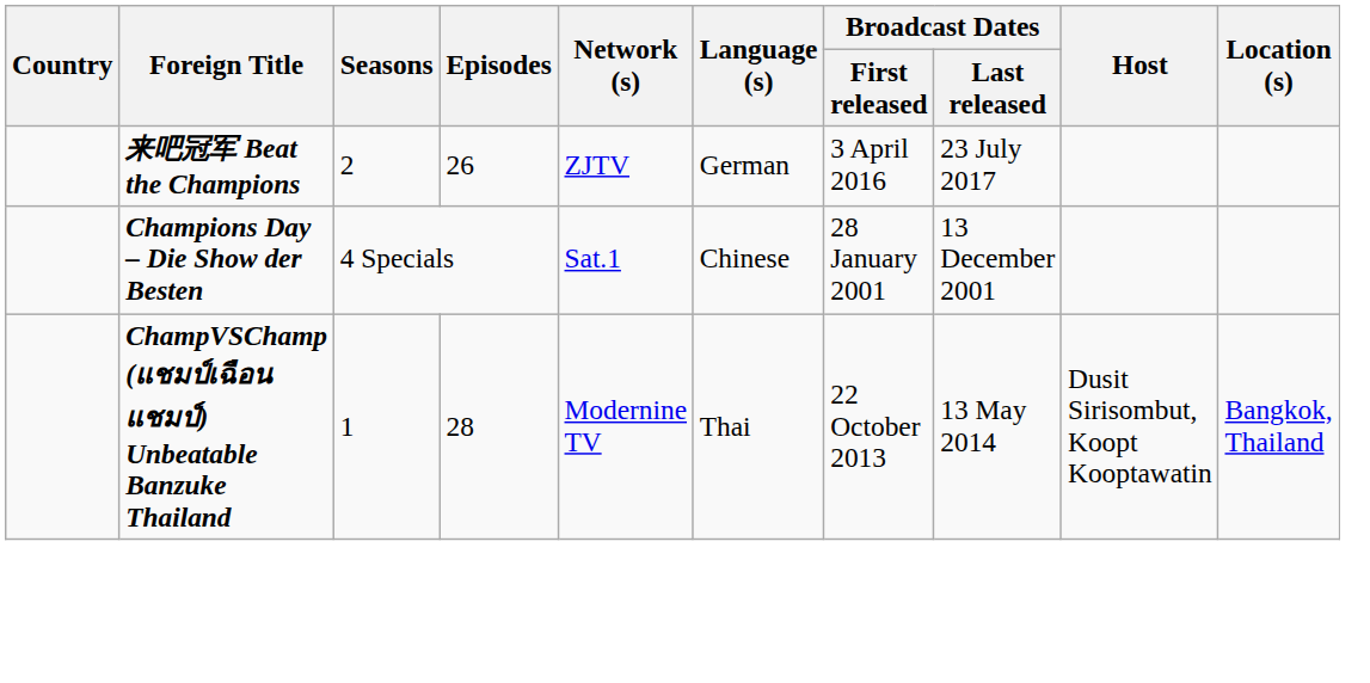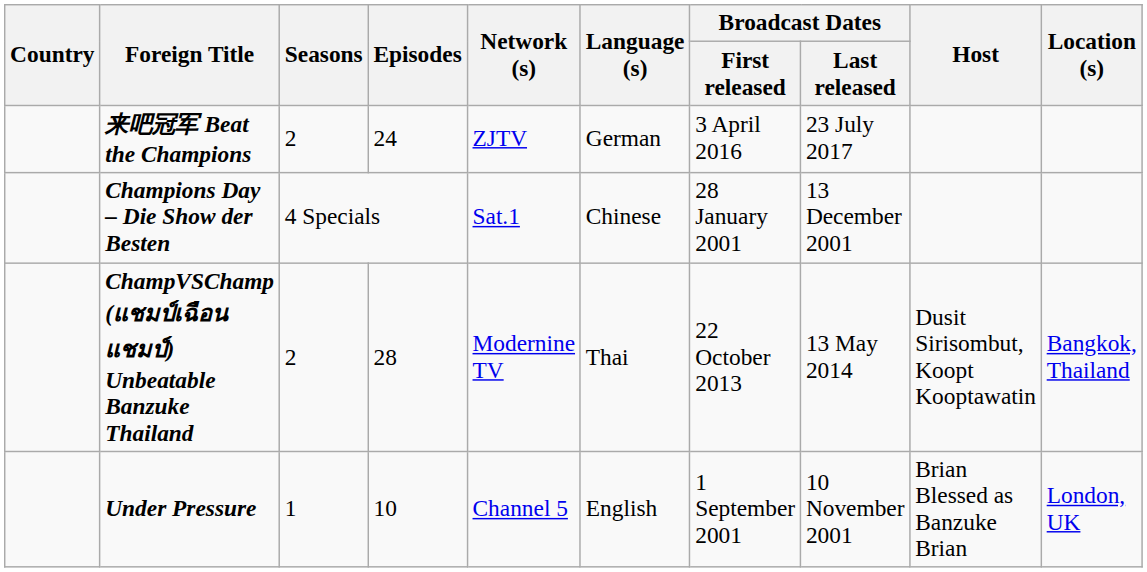 <table class="wikitable defaultcenter" style="margin-right:0">
 <tr>
 <th rowspan="2">Country</th>
 <th rowspan="2">Foreign Title</th>
 <th rowspan="2">Seasons</th>
 <th rowspan="2">Episodes</th>
 <th rowspan="2">Network (s)</th>
 <th rowspan="2">Language (s)</th>
 <th colspan="2">Broadcast Dates</th>
 <th rowspan="2">Host</th>
 <th rowspan="2">Location (s)</th>
 </tr>
 <tr>
 <th>First released</th>
 <th>Last released</th>
 </tr>
 <tr>
 <td></td>
 <td><strong><em>来吧冠军 Beat the Champions</em></strong></td>
 <td>2</td>
-<td>26</td>
+<td>24</td>
 <td><a href='#'>ZJTV</a></td>
 <td>German</td>
 <td>3 April 2016</td>
 <td>23 July 2017</td>
 <td></td>
 <td></td>
 </tr>
 <tr>
 <td></td>
 <td><strong><em>Champions Day – Die Show der Besten</em></strong></td>
 <td colspan="2">4 Specials</td>
 <td><a href='#'>Sat.1</a></td>
 <td>Chinese</td>
 <td>28 January 2001</td>
 <td>13 December 2001</td>
 <td></td>
 <td></td>
 </tr>
 <tr>
 <td></td>
 <td><strong><em>ChampVSChamp (แชมป์เฉือนแชมป์) Unbeatable Banzuke Thailand</em></strong></td>
-<td>1</td>
+<td>2</td>
 <td>28</td>
 <td><a href='#'>Modernine TV</a></td>
 <td>Thai</td>
 <td>22 October 2013</td>
 <td>13 May 2014</td>
 <td>Dusit Sirisombut, Koopt Kooptawatin</td>
 <td><a href='#'>Bangkok, Thailand</a></td>
 </tr>
+<tr>
+<td></td>
+<td><strong><em>Under Pressure</em></strong></td>
+<td>1</td>
+<td>10</td>
+<td><a href='#'>Channel 5</a></td>
+<td>English</td>
+<td>1 September 2001</td>
+<td>10 November 2001</td>
+<td>Brian Blessed as Banzuke Brian</td>
+<td><a href='#'>London, UK</a></td>
+</tr>
 </table>
